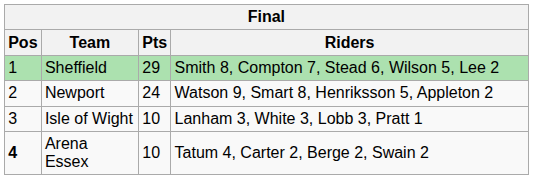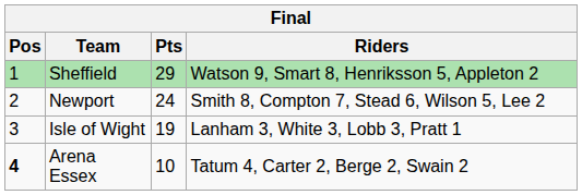 <table class="wikitable">
 <tr>
 <th colspan="4">Final</th>
 </tr>
 <tr>
 <th width=20>Pos</th>
 <th width=90>Team</th>
 <th width=20>Pts</th>
 <th width=350>Riders</th>
 </tr>
 <tr style="background:#ACE1AF;">
 <td>1</td>
 <td align=left>Sheffield</td>
 <td>29</td>
-<td>Smith 8, Compton 7, Stead 6, Wilson 5, Lee 2</td>
+<td>Watson 9, Smart 8, Henriksson 5, Appleton 2</td>
 </tr>
 <tr>
 <td>2</td>
 <td align=left>Newport</td>
 <td>24</td>
-<td>Watson 9, Smart 8, Henriksson 5, Appleton 2</td>
+<td>Smith 8, Compton 7, Stead 6, Wilson 5, Lee 2</td>
 </tr>
 <tr>
 <td>3</td>
 <td align=left>Isle of Wight</td>
-<td>10</td>
+<td>19</td>
 <td>Lanham 3, White 3, Lobb 3, Pratt 1</td>
 </tr>
 <tr>
 <td><strong>4</strong></td>
 <td align=left>Arena Essex</td>
 <td>10</td>
 <td>Tatum 4, Carter 2, Berge 2, Swain 2</td>
 </tr>
 </table>
